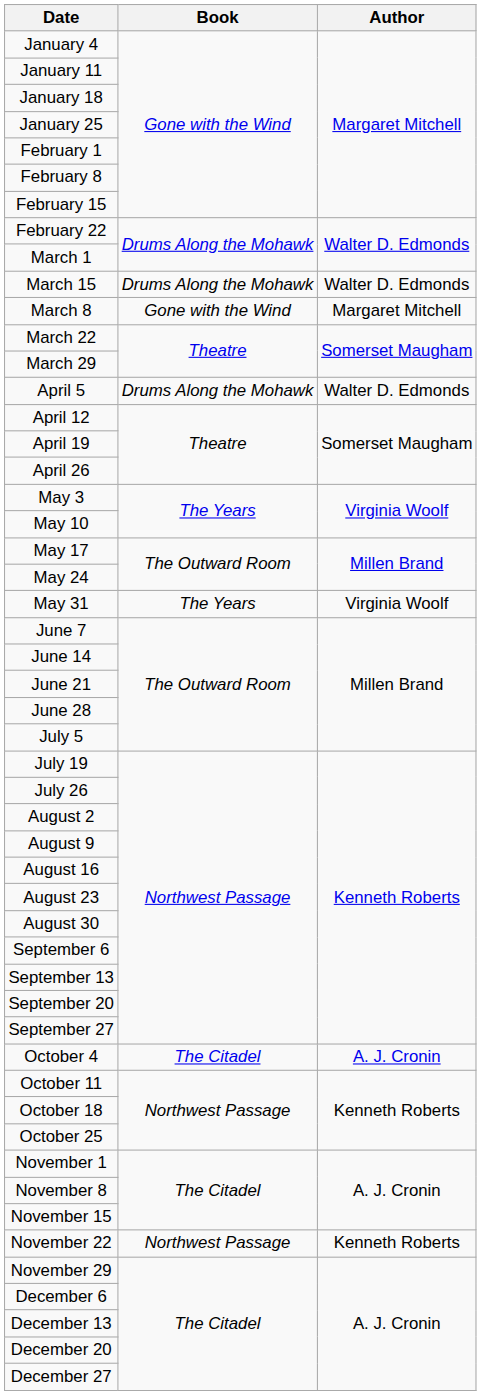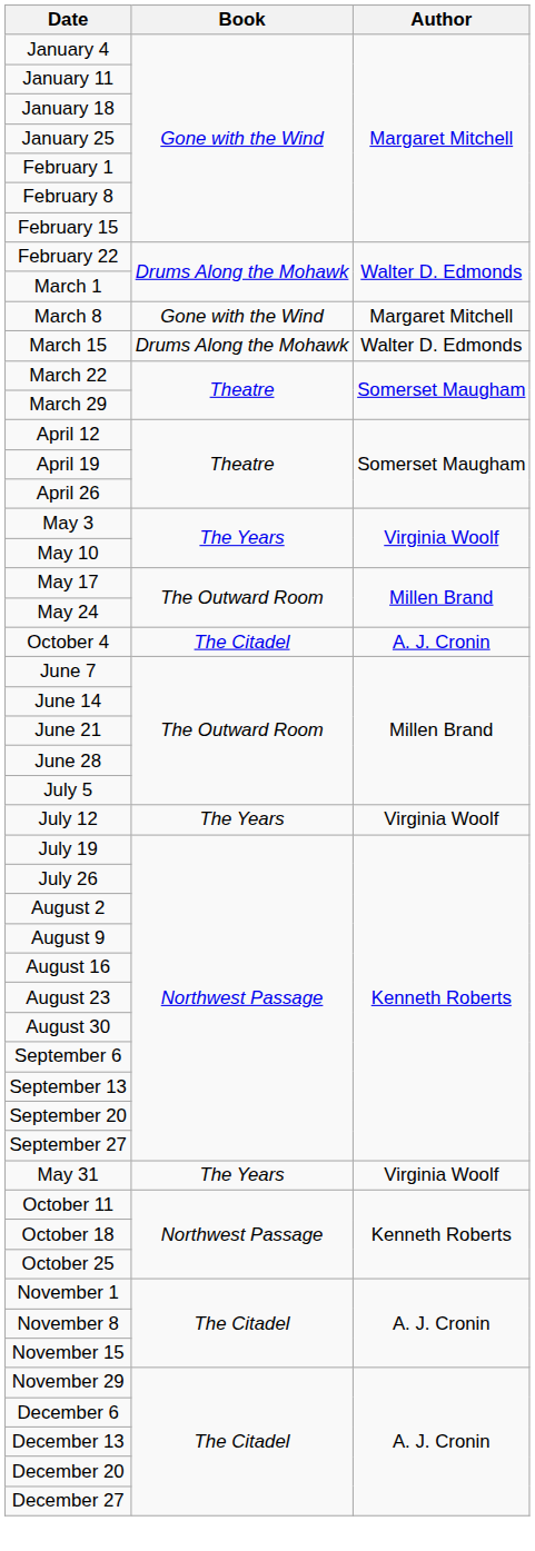 <table class="wikitable sortable" style="text-align: center">
 <tr>
 <th>Date</th>
 <th>Book</th>
 <th>Author</th>
 </tr>
 <tr>
 <td>January 4</td>
 <td rowspan=7><em><a href='#'>Gone with the Wind</a></em></td>
 <td rowspan=7><a href='#'>Margaret Mitchell</a></td>
 </tr>
 <tr>
 <td>January 11</td>
 </tr>
 <tr>
 <td>January 18</td>
 </tr>
 <tr>
 <td>January 25</td>
 </tr>
 <tr>
 <td>February 1</td>
 </tr>
 <tr>
 <td>February 8</td>
 </tr>
 <tr>
 <td>February 15</td>
 </tr>
 <tr>
 <td>February 22</td>
 <td rowspan=2><em><a href='#'>Drums Along the Mohawk</a></em></td>
 <td rowspan=2><a href='#'>Walter D. Edmonds</a></td>
 </tr>
 <tr>
 <td>March 1</td>
 </tr>
 <tr>
+<td>March 8</td>
+<td><em>Gone with the Wind</em></td>
+<td>Margaret Mitchell</td>
+</tr>
+<tr>
 <td>March 15</td>
 <td><em>Drums Along the Mohawk</em></td>
 <td>Walter D. Edmonds</td>
-</tr>
-<tr>
-<td>March 8</td>
-<td><em>Gone with the Wind</em></td>
-<td>Margaret Mitchell</td>
 </tr>
 <tr>
 <td>March 22</td>
 <td rowspan=2><em><a href='#'>Theatre</a></em></td>
 <td rowspan=2><a href='#'>Somerset Maugham</a></td>
 </tr>
 <tr>
 <td>March 29</td>
-</tr>
-<tr>
-<td>April 5</td>
-<td><em>Drums Along the Mohawk</em></td>
-<td>Walter D. Edmonds</td>
 </tr>
 <tr>
 <td>April 12</td>
 <td rowspan=3><em>Theatre</em></td>
 <td rowspan=3>Somerset Maugham</td>
 </tr>
 <tr>
 <td>April 19</td>
 </tr>
 <tr>
 <td>April 26</td>
 </tr>
 <tr>
 <td>May 3</td>
 <td rowspan=2><em><a href='#'>The Years</a></em></td>
 <td rowspan=2><a href='#'>Virginia Woolf</a></td>
 </tr>
 <tr>
 <td>May 10</td>
 </tr>
 <tr>
 <td>May 17</td>
 <td rowspan=2><em>The Outward Room</em></td>
 <td rowspan=2><a href='#'>Millen Brand</a></td>
 </tr>
 <tr>
 <td>May 24</td>
 </tr>
 <tr>
-<td>May 31</td>
-<td><em>The Years</em></td>
-<td>Virginia Woolf</td>
+<td>October 4</td>
+<td><em><a href='#'>The Citadel</a></em></td>
+<td><a href='#'>A. J. Cronin</a></td>
 </tr>
 <tr>
 <td>June 7</td>
 <td rowspan=5><em>The Outward Room</em></td>
 <td rowspan=5>Millen Brand</td>
 </tr>
 <tr>
 <td>June 14</td>
 </tr>
 <tr>
 <td>June 21</td>
 </tr>
 <tr>
 <td>June 28</td>
 </tr>
 <tr>
 <td>July 5</td>
+</tr>
+<tr>
+<td>July 12</td>
+<td><em>The Years</em></td>
+<td>Virginia Woolf</td>
 </tr>
 <tr>
 <td>July 19</td>
 <td rowspan=11><em><a href='#'>Northwest Passage</a></em></td>
 <td rowspan=11><a href='#'>Kenneth Roberts</a></td>
 </tr>
 <tr>
 <td>July 26</td>
 </tr>
 <tr>
 <td>August 2</td>
 </tr>
 <tr>
 <td>August 9</td>
 </tr>
 <tr>
 <td>August 16</td>
 </tr>
 <tr>
 <td>August 23</td>
 </tr>
 <tr>
 <td>August 30</td>
 </tr>
 <tr>
 <td>September 6</td>
 </tr>
 <tr>
 <td>September 13</td>
 </tr>
 <tr>
 <td>September 20</td>
 </tr>
 <tr>
 <td>September 27</td>
 </tr>
 <tr>
-<td>October 4</td>
-<td><em><a href='#'>The Citadel</a></em></td>
-<td><a href='#'>A. J. Cronin</a></td>
+<td>May 31</td>
+<td><em>The Years</em></td>
+<td>Virginia Woolf</td>
 </tr>
 <tr>
 <td>October 11</td>
 <td rowspan=3><em>Northwest Passage</em></td>
 <td rowspan=3>Kenneth Roberts</td>
 </tr>
 <tr>
 <td>October 18</td>
 </tr>
 <tr>
 <td>October 25</td>
 </tr>
 <tr>
 <td>November 1</td>
 <td rowspan=3><em>The Citadel</em></td>
 <td rowspan=3>A. J. Cronin</td>
 </tr>
 <tr>
 <td>November 8</td>
 </tr>
 <tr>
 <td>November 15</td>
 </tr>
 <tr>
-<td>November 22</td>
-<td><em>Northwest Passage</em></td>
-<td>Kenneth Roberts</td>
-</tr>
-<tr>
 <td>November 29</td>
 <td rowspan=5><em>The Citadel</em></td>
 <td rowspan=5>A. J. Cronin</td>
 </tr>
 <tr>
 <td>December 6</td>
 </tr>
 <tr>
 <td>December 13</td>
 </tr>
 <tr>
 <td>December 20</td>
 </tr>
 <tr>
 <td>December 27</td>
 </tr>
 </table>
